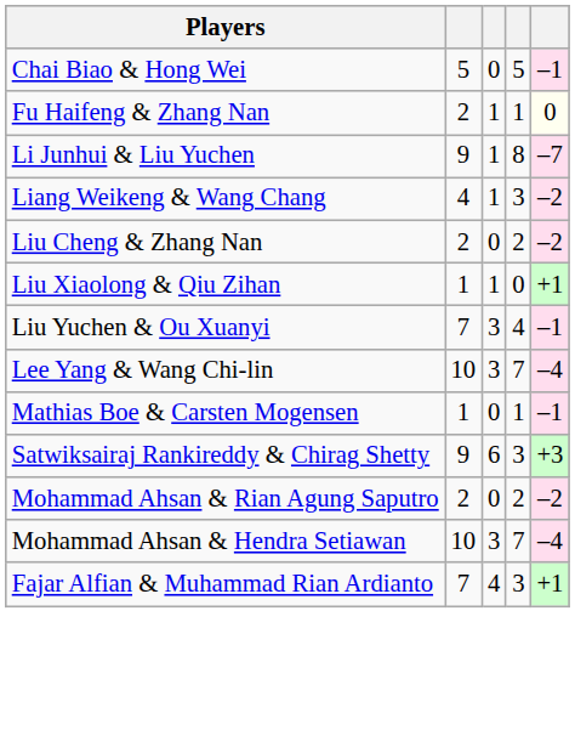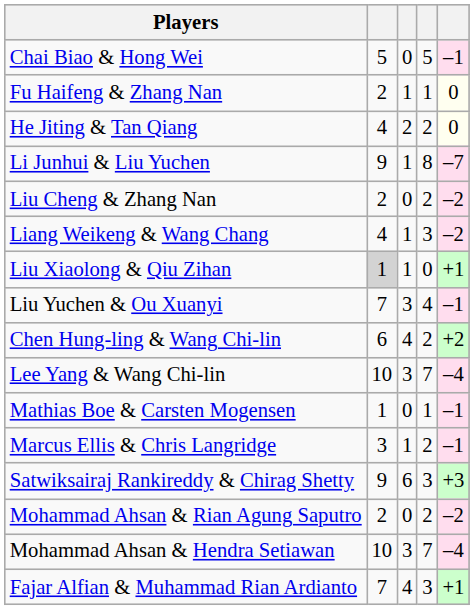 <table class=wikitable style="text-align:center; font-size:small">
 <tr>
 <th>Players</th>
 <th></th>
 <th></th>
 <th></th>
 <th></th>
 </tr>
 <tr>
 <td align="left"> <a href='#'>Chai Biao</a> & <a href='#'>Hong Wei</a></td>
 <td>5</td>
 <td>0</td>
 <td>5</td>
 <td bgcolor="#ffddee">–1</td>
 </tr>
 <tr>
 <td align="left"> <a href='#'>Fu Haifeng</a> & <a href='#'>Zhang Nan</a></td>
 <td>2</td>
 <td>1</td>
 <td>1</td>
 <td bgcolor="#fffff0">0</td>
 </tr>
 <tr>
+<td align="left"> <a href='#'>He Jiting</a> & <a href='#'>Tan Qiang</a></td>
+<td>4</td>
+<td>2</td>
+<td>2</td>
+<td bgcolor="#fffff0">0</td>
+</tr>
+<tr>
 <td align="left"> <a href='#'>Li Junhui</a> & <a href='#'>Liu Yuchen</a></td>
 <td>9</td>
 <td>1</td>
 <td>8</td>
 <td bgcolor="#ffddee">–7</td>
+</tr>
+<tr>
+<td align="left"> <a href='#'>Liu Cheng</a> & Zhang Nan</td>
+<td>2</td>
+<td>0</td>
+<td>2</td>
+<td bgcolor="#ffddee">–2</td>
 </tr>
 <tr>
 <td align="left"> <a href='#'>Liang Weikeng</a> & <a href='#'>Wang Chang</a></td>
 <td>4</td>
 <td>1</td>
 <td>3</td>
 <td bgcolor="#ffddee">–2</td>
 </tr>
 <tr>
-<td align="left"> <a href='#'>Liu Cheng</a> & Zhang Nan</td>
-<td>2</td>
-<td>0</td>
-<td>2</td>
-<td bgcolor="#ffddee">–2</td>
-</tr>
-<tr>
 <td align="left"> <a href='#'>Liu Xiaolong</a> & <a href='#'>Qiu Zihan</a></td>
-<td>1</td>
+<td style="background: lightgrey;">1</td>
 <td>1</td>
 <td>0</td>
 <td bgcolor="#ccffcc">+1</td>
 </tr>
 <tr>
 <td align="left"> Liu Yuchen & <a href='#'>Ou Xuanyi</a></td>
 <td>7</td>
 <td>3</td>
 <td>4</td>
 <td bgcolor="#ffddee">–1</td>
+</tr>
+<tr>
+<td align="left"> <a href='#'>Chen Hung-ling</a> & <a href='#'>Wang Chi-lin</a></td>
+<td>6</td>
+<td>4</td>
+<td>2</td>
+<td bgcolor="#ccffcc">+2</td>
 </tr>
 <tr>
 <td align="left"> <a href='#'>Lee Yang</a> & Wang Chi-lin</td>
 <td>10</td>
 <td>3</td>
 <td>7</td>
 <td bgcolor="#ffddee">–4</td>
 </tr>
 <tr>
 <td align="left"> <a href='#'>Mathias Boe</a> & <a href='#'>Carsten Mogensen</a></td>
 <td>1</td>
 <td>0</td>
 <td>1</td>
+<td bgcolor="#ffddee">–1</td>
+</tr>
+<tr>
+<td align="left"> <a href='#'>Marcus Ellis</a> & <a href='#'>Chris Langridge</a></td>
+<td>3</td>
+<td>1</td>
+<td>2</td>
 <td bgcolor="#ffddee">–1</td>
 </tr>
 <tr>
 <td align="left"> <a href='#'>Satwiksairaj Rankireddy</a> & <a href='#'>Chirag Shetty</a></td>
 <td>9</td>
 <td>6</td>
 <td>3</td>
 <td bgcolor="#ccffcc">+3</td>
 </tr>
 <tr>
 <td align="left"> <a href='#'>Mohammad Ahsan</a> & <a href='#'>Rian Agung Saputro</a></td>
 <td>2</td>
 <td>0</td>
 <td>2</td>
 <td bgcolor="#ffddee">–2</td>
 </tr>
 <tr>
 <td align="left"> Mohammad Ahsan & <a href='#'>Hendra Setiawan</a></td>
 <td>10</td>
 <td>3</td>
 <td>7</td>
 <td bgcolor="#ffddee">–4</td>
 </tr>
 <tr>
 <td align="left"> <a href='#'>Fajar Alfian</a> & <a href='#'>Muhammad Rian Ardianto</a></td>
 <td>7</td>
 <td>4</td>
 <td>3</td>
 <td bgcolor="#ccffcc">+1</td>
 </tr>
 </table>
